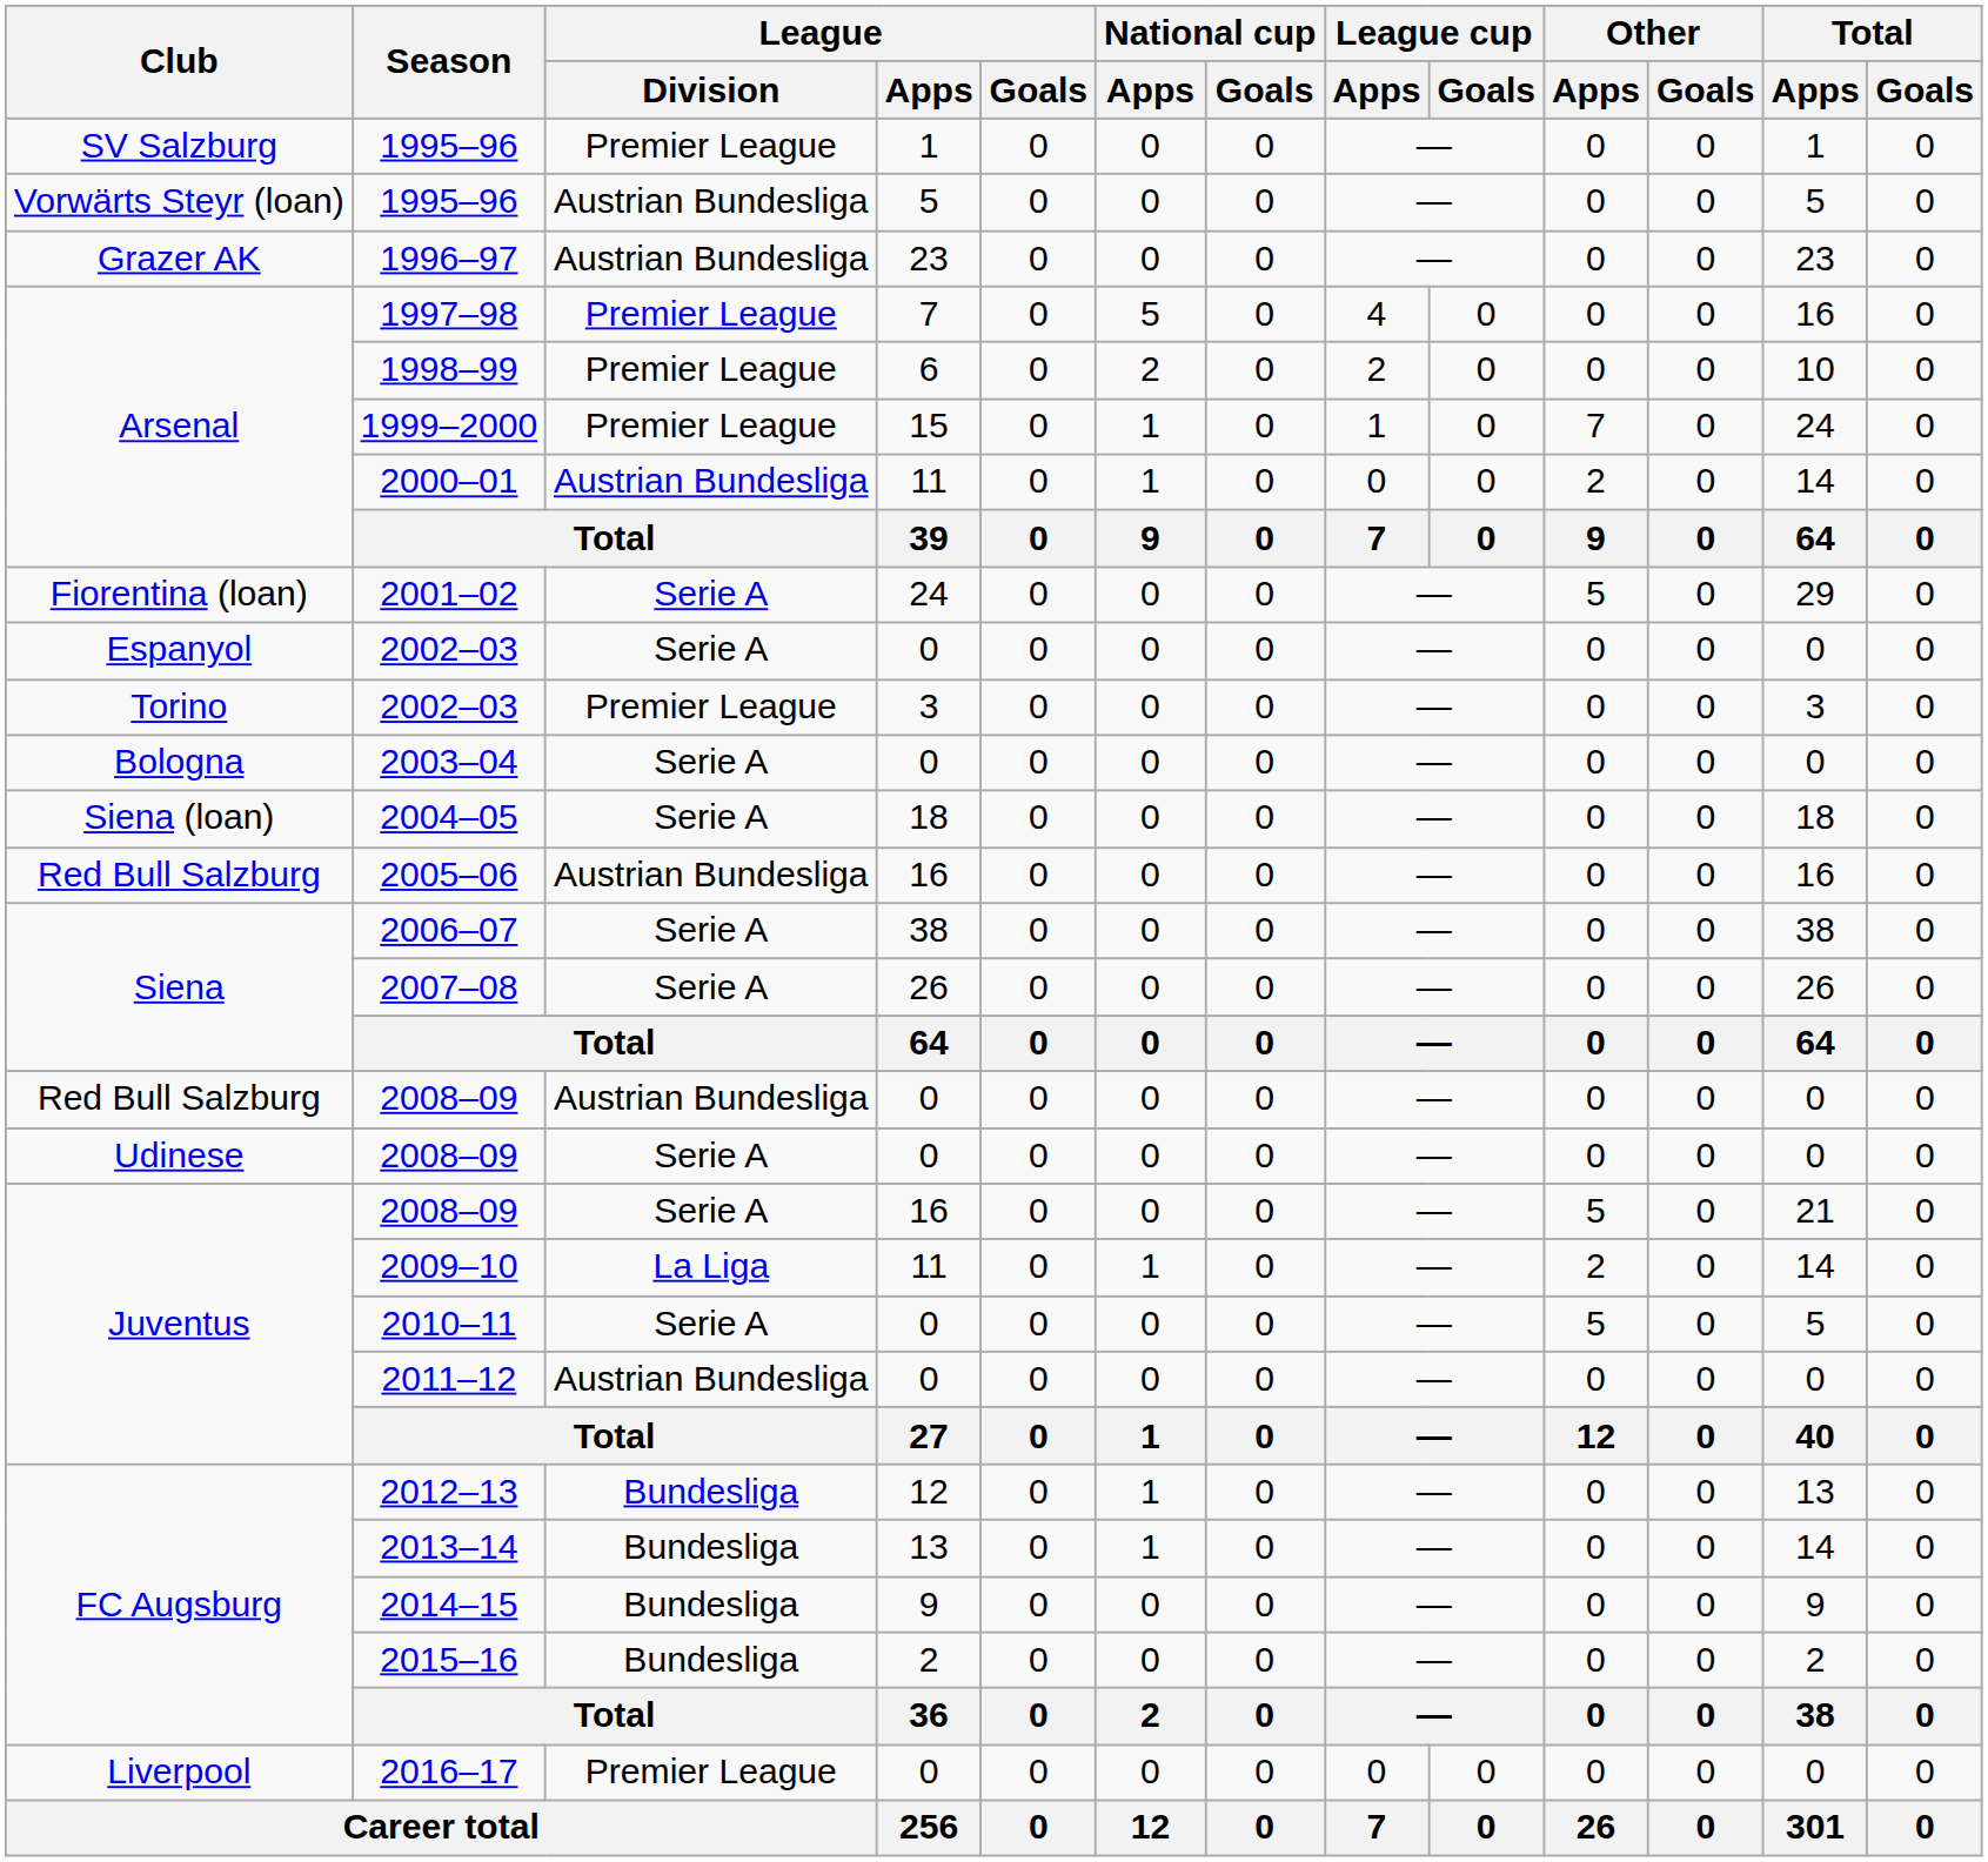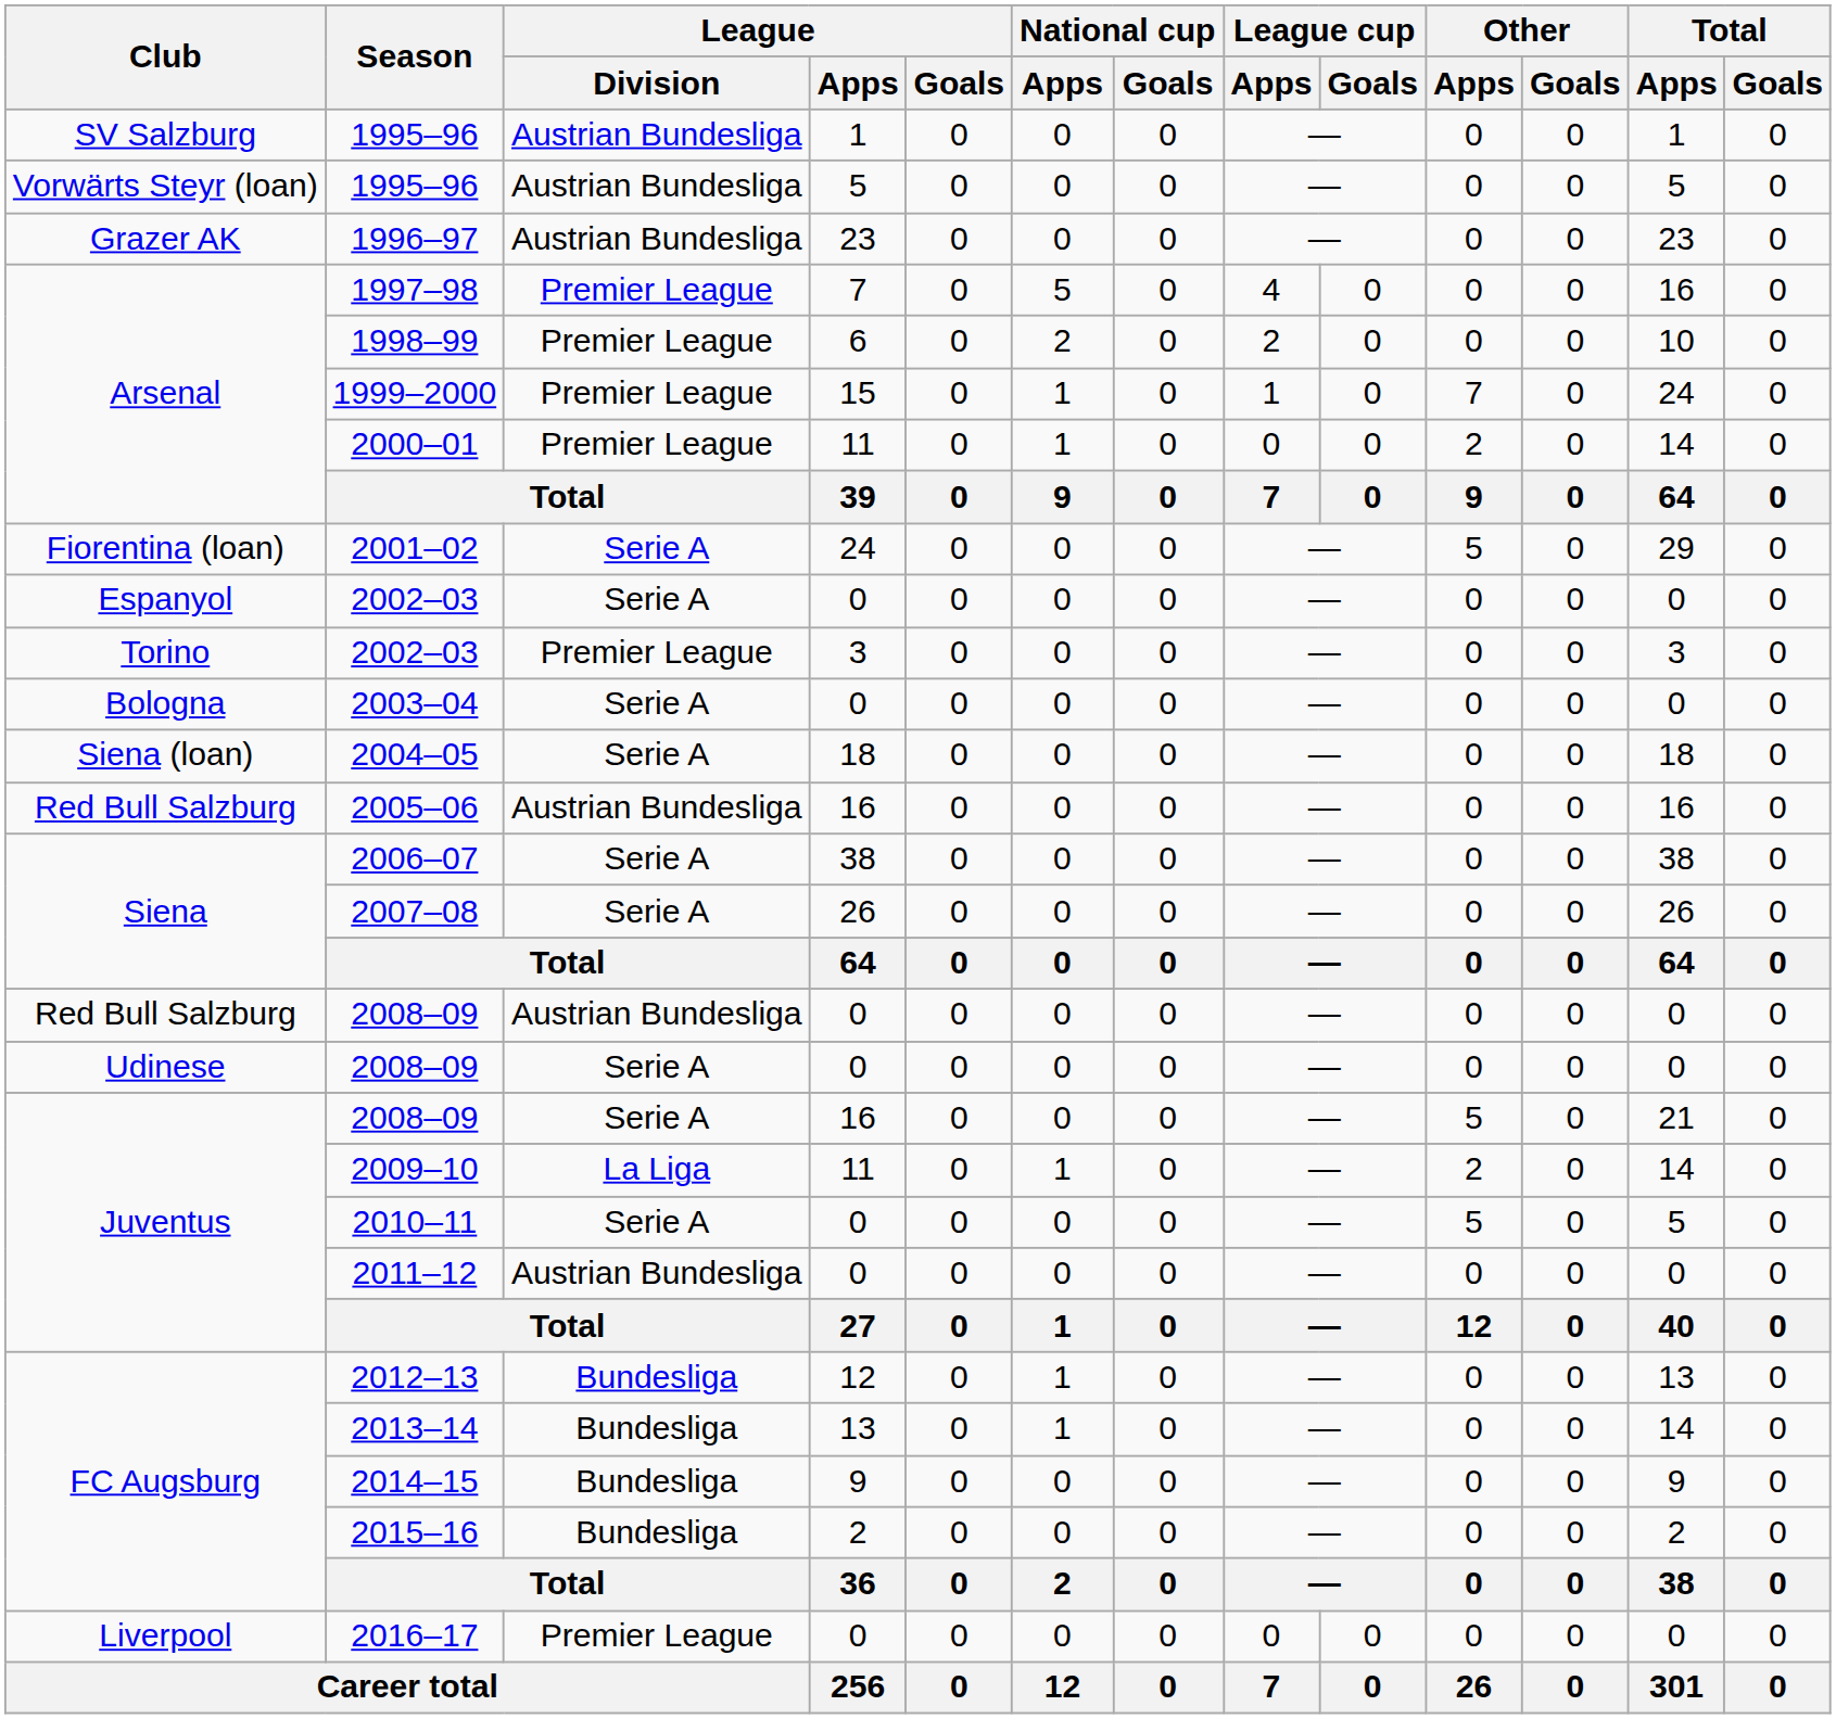 <table class="wikitable" style="text-align:center">
 <tr>
 <th rowspan="2">Club</th>
 <th rowspan="2">Season</th>
 <th colspan="3">League</th>
 <th colspan="2">National cup</th>
 <th colspan="2">League cup</th>
 <th colspan="2">Other</th>
 <th colspan="2">Total</th>
 </tr>
 <tr>
 <th>Division</th>
 <th>Apps</th>
 <th>Goals</th>
 <th>Apps</th>
 <th>Goals</th>
 <th>Apps</th>
 <th>Goals</th>
 <th>Apps</th>
 <th>Goals</th>
 <th>Apps</th>
 <th>Goals</th>
 </tr>
 <tr>
 <td><a href='#'>SV Salzburg</a></td>
 <td><a href='#'>1995–96</a></td>
-<td>Premier League</td>
+<td><a href='#'>Austrian Bundesliga</a></td>
 <td>1</td>
 <td>0</td>
 <td>0</td>
 <td>0</td>
 <td colspan="2">—</td>
 <td>0</td>
 <td>0</td>
 <td>1</td>
 <td>0</td>
 </tr>
 <tr>
 <td><a href='#'>Vorwärts Steyr</a> (loan)</td>
 <td><a href='#'>1995–96</a></td>
 <td>Austrian Bundesliga</td>
 <td>5</td>
 <td>0</td>
 <td>0</td>
 <td>0</td>
 <td colspan="2">—</td>
 <td>0</td>
 <td>0</td>
 <td>5</td>
 <td>0</td>
 </tr>
 <tr>
 <td><a href='#'>Grazer AK</a></td>
 <td><a href='#'>1996–97</a></td>
 <td>Austrian Bundesliga</td>
 <td>23</td>
 <td>0</td>
 <td>0</td>
 <td>0</td>
 <td colspan="2">—</td>
 <td>0</td>
 <td>0</td>
 <td>23</td>
 <td>0</td>
 </tr>
 <tr>
 <td rowspan="5"><a href='#'>Arsenal</a></td>
 <td><a href='#'>1997–98</a></td>
 <td><a href='#'>Premier League</a></td>
 <td>7</td>
 <td>0</td>
 <td>5</td>
 <td>0</td>
 <td>4</td>
 <td>0</td>
 <td>0</td>
 <td>0</td>
 <td>16</td>
 <td>0</td>
 </tr>
 <tr>
 <td><a href='#'>1998–99</a></td>
 <td>Premier League</td>
 <td>6</td>
 <td>0</td>
 <td>2</td>
 <td>0</td>
 <td>2</td>
 <td>0</td>
 <td>0</td>
 <td>0</td>
 <td>10</td>
 <td>0</td>
 </tr>
 <tr>
 <td><a href='#'>1999–2000</a></td>
 <td>Premier League</td>
 <td>15</td>
 <td>0</td>
 <td>1</td>
 <td>0</td>
 <td>1</td>
 <td>0</td>
 <td>7</td>
 <td>0</td>
 <td>24</td>
 <td>0</td>
 </tr>
 <tr>
 <td><a href='#'>2000–01</a></td>
-<td><a href='#'>Austrian Bundesliga</a></td>
+<td>Premier League</td>
 <td>11</td>
 <td>0</td>
 <td>1</td>
 <td>0</td>
 <td>0</td>
 <td>0</td>
 <td>2</td>
 <td>0</td>
 <td>14</td>
 <td>0</td>
 </tr>
 <tr>
 <th colspan="2">Total</th>
 <th>39</th>
 <th>0</th>
 <th>9</th>
 <th>0</th>
 <th>7</th>
 <th>0</th>
 <th>9</th>
 <th>0</th>
 <th>64</th>
 <th>0</th>
 </tr>
 <tr>
 <td><a href='#'>Fiorentina</a> (loan)</td>
 <td><a href='#'>2001–02</a></td>
 <td><a href='#'>Serie A</a></td>
 <td>24</td>
 <td>0</td>
 <td>0</td>
 <td>0</td>
 <td colspan="2">—</td>
 <td>5</td>
 <td>0</td>
 <td>29</td>
 <td>0</td>
 </tr>
 <tr>
 <td><a href='#'>Espanyol</a></td>
 <td><a href='#'>2002–03</a></td>
 <td>Serie A</td>
 <td>0</td>
 <td>0</td>
 <td>0</td>
 <td>0</td>
 <td colspan="2">—</td>
 <td>0</td>
 <td>0</td>
 <td>0</td>
 <td>0</td>
 </tr>
 <tr>
 <td><a href='#'>Torino</a></td>
 <td><a href='#'>2002–03</a></td>
 <td>Premier League</td>
 <td>3</td>
 <td>0</td>
 <td>0</td>
 <td>0</td>
 <td colspan="2">—</td>
 <td>0</td>
 <td>0</td>
 <td>3</td>
 <td>0</td>
 </tr>
 <tr>
 <td><a href='#'>Bologna</a></td>
 <td><a href='#'>2003–04</a></td>
 <td>Serie A</td>
 <td>0</td>
 <td>0</td>
 <td>0</td>
 <td>0</td>
 <td colspan="2">—</td>
 <td>0</td>
 <td>0</td>
 <td>0</td>
 <td>0</td>
 </tr>
 <tr>
 <td><a href='#'>Siena</a> (loan)</td>
 <td><a href='#'>2004–05</a></td>
 <td>Serie A</td>
 <td>18</td>
 <td>0</td>
 <td>0</td>
 <td>0</td>
 <td colspan="2">—</td>
 <td>0</td>
 <td>0</td>
 <td>18</td>
 <td>0</td>
 </tr>
 <tr>
 <td><a href='#'>Red Bull Salzburg</a></td>
 <td><a href='#'>2005–06</a></td>
 <td>Austrian Bundesliga</td>
 <td>16</td>
 <td>0</td>
 <td>0</td>
 <td>0</td>
 <td colspan="2">—</td>
 <td>0</td>
 <td>0</td>
 <td>16</td>
 <td>0</td>
 </tr>
 <tr>
 <td rowspan="3"><a href='#'>Siena</a></td>
 <td><a href='#'>2006–07</a></td>
 <td>Serie A</td>
 <td>38</td>
 <td>0</td>
 <td>0</td>
 <td>0</td>
 <td colspan="2">—</td>
 <td>0</td>
 <td>0</td>
 <td>38</td>
 <td>0</td>
 </tr>
 <tr>
 <td><a href='#'>2007–08</a></td>
 <td>Serie A</td>
 <td>26</td>
 <td>0</td>
 <td>0</td>
 <td>0</td>
 <td colspan="2">—</td>
 <td>0</td>
 <td>0</td>
 <td>26</td>
 <td>0</td>
 </tr>
 <tr>
 <th colspan="2">Total</th>
 <th>64</th>
 <th>0</th>
 <th>0</th>
 <th>0</th>
 <th colspan="2">—</th>
 <th>0</th>
 <th>0</th>
 <th>64</th>
 <th>0</th>
 </tr>
 <tr>
 <td>Red Bull Salzburg</td>
 <td><a href='#'>2008–09</a></td>
 <td>Austrian Bundesliga</td>
 <td>0</td>
 <td>0</td>
 <td>0</td>
 <td>0</td>
 <td colspan="2">—</td>
 <td>0</td>
 <td>0</td>
 <td>0</td>
 <td>0</td>
 </tr>
 <tr>
 <td><a href='#'>Udinese</a></td>
 <td><a href='#'>2008–09</a></td>
 <td>Serie A</td>
 <td>0</td>
 <td>0</td>
 <td>0</td>
 <td>0</td>
 <td colspan="2">—</td>
 <td>0</td>
 <td>0</td>
 <td>0</td>
 <td>0</td>
 </tr>
 <tr>
 <td rowspan="5"><a href='#'>Juventus</a></td>
 <td><a href='#'>2008–09</a></td>
 <td>Serie A</td>
 <td>16</td>
 <td>0</td>
 <td>0</td>
 <td>0</td>
 <td colspan="2">—</td>
 <td>5</td>
 <td>0</td>
 <td>21</td>
 <td>0</td>
 </tr>
 <tr>
 <td><a href='#'>2009–10</a></td>
 <td><a href='#'>La Liga</a></td>
 <td>11</td>
 <td>0</td>
 <td>1</td>
 <td>0</td>
 <td colspan="2">—</td>
 <td>2</td>
 <td>0</td>
 <td>14</td>
 <td>0</td>
 </tr>
 <tr>
 <td><a href='#'>2010–11</a></td>
 <td>Serie A</td>
 <td>0</td>
 <td>0</td>
 <td>0</td>
 <td>0</td>
 <td colspan="2">—</td>
 <td>5</td>
 <td>0</td>
 <td>5</td>
 <td>0</td>
 </tr>
 <tr>
 <td><a href='#'>2011–12</a></td>
 <td>Austrian Bundesliga</td>
 <td>0</td>
 <td>0</td>
 <td>0</td>
 <td>0</td>
 <td colspan="2">—</td>
 <td>0</td>
 <td>0</td>
 <td>0</td>
 <td>0</td>
 </tr>
 <tr>
 <th colspan="2">Total</th>
 <th>27</th>
 <th>0</th>
 <th>1</th>
 <th>0</th>
 <th colspan="2">—</th>
 <th>12</th>
 <th>0</th>
 <th>40</th>
 <th>0</th>
 </tr>
 <tr>
 <td rowspan="5"><a href='#'>FC Augsburg</a></td>
 <td><a href='#'>2012–13</a></td>
 <td><a href='#'>Bundesliga</a></td>
 <td>12</td>
 <td>0</td>
 <td>1</td>
 <td>0</td>
 <td colspan="2">—</td>
 <td>0</td>
 <td>0</td>
 <td>13</td>
 <td>0</td>
 </tr>
 <tr>
 <td><a href='#'>2013–14</a></td>
 <td>Bundesliga</td>
 <td>13</td>
 <td>0</td>
 <td>1</td>
 <td>0</td>
 <td colspan="2">—</td>
 <td>0</td>
 <td>0</td>
 <td>14</td>
 <td>0</td>
 </tr>
 <tr>
 <td><a href='#'>2014–15</a></td>
 <td>Bundesliga</td>
 <td>9</td>
 <td>0</td>
 <td>0</td>
 <td>0</td>
 <td colspan="2">—</td>
 <td>0</td>
 <td>0</td>
 <td>9</td>
 <td>0</td>
 </tr>
 <tr>
 <td><a href='#'>2015–16</a></td>
 <td>Bundesliga</td>
 <td>2</td>
 <td>0</td>
 <td>0</td>
 <td>0</td>
 <td colspan="2">—</td>
 <td>0</td>
 <td>0</td>
 <td>2</td>
 <td>0</td>
 </tr>
 <tr>
 <th colspan="2">Total</th>
 <th>36</th>
 <th>0</th>
 <th>2</th>
 <th>0</th>
 <th colspan="2">—</th>
 <th>0</th>
 <th>0</th>
 <th>38</th>
 <th>0</th>
 </tr>
 <tr>
 <td><a href='#'>Liverpool</a></td>
 <td><a href='#'>2016–17</a></td>
 <td>Premier League</td>
 <td>0</td>
 <td>0</td>
 <td>0</td>
 <td>0</td>
 <td>0</td>
 <td>0</td>
 <td>0</td>
 <td>0</td>
 <td>0</td>
 <td>0</td>
 </tr>
 <tr>
 <th colspan="3">Career total</th>
 <th>256</th>
 <th>0</th>
 <th>12</th>
 <th>0</th>
 <th>7</th>
 <th>0</th>
 <th>26</th>
 <th>0</th>
 <th>301</th>
 <th>0</th>
 </tr>
 </table>
